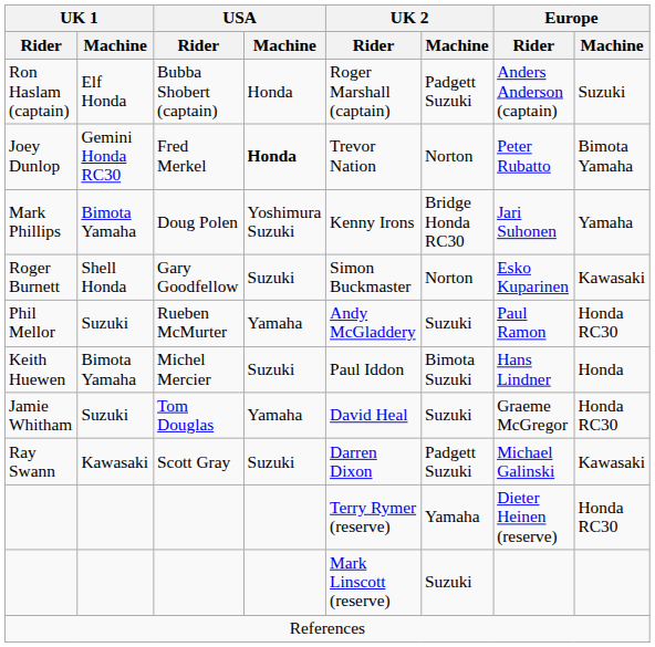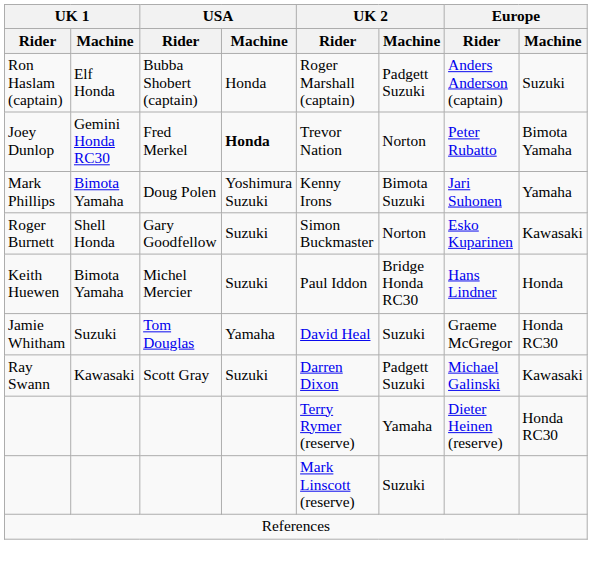 <table class="wikitable">
 <tr>
 <th colspan=2>UK 1</th>
 <th colspan=2>USA</th>
 <th colspan=2>UK 2</th>
 <th colspan=2>Europe</th>
 </tr>
 <tr>
 <th>Rider</th>
 <th>Machine</th>
 <th>Rider</th>
 <th>Machine</th>
 <th>Rider</th>
 <th>Machine</th>
 <th>Rider</th>
 <th>Machine</th>
 </tr>
 <tr>
 <td>Ron Haslam (captain)</td>
 <td>Elf Honda</td>
 <td>Bubba Shobert (captain)</td>
 <td>Honda</td>
 <td>Roger Marshall (captain)</td>
 <td>Padgett Suzuki</td>
 <td><a href='#'>Anders Anderson</a>  (captain)</td>
 <td>Suzuki</td>
 </tr>
 <tr>
 <td>Joey Dunlop</td>
 <td>Gemini <a href='#'>Honda RC30</a></td>
 <td>Fred Merkel</td>
 <td><strong>Honda</strong></td>
 <td>Trevor Nation</td>
 <td>Norton</td>
 <td><a href='#'>Peter Rubatto</a> </td>
 <td>Bimota Yamaha</td>
 </tr>
 <tr>
 <td>Mark Phillips</td>
 <td><a href='#'>Bimota</a> Yamaha</td>
 <td>Doug Polen</td>
 <td>Yoshimura Suzuki</td>
 <td>Kenny Irons</td>
-<td>Bridge Honda RC30</td>
+<td>Bimota Suzuki</td>
 <td><a href='#'>Jari Suhonen</a> </td>
 <td>Yamaha</td>
 </tr>
 <tr>
 <td>Roger Burnett</td>
 <td>Shell Honda</td>
 <td>Gary Goodfellow </td>
 <td>Suzuki</td>
 <td>Simon Buckmaster</td>
 <td>Norton</td>
 <td><a href='#'>Esko Kuparinen</a> </td>
 <td>Kawasaki</td>
 </tr>
 <tr>
-<td>Phil Mellor</td>
-<td>Suzuki</td>
-<td>Rueben McMurter </td>
-<td>Yamaha</td>
-<td><a href='#'>Andy McGladdery</a></td>
-<td>Suzuki</td>
-<td><a href='#'>Paul Ramon</a> </td>
-<td>Honda RC30</td>
-</tr>
-<tr>
 <td>Keith Huewen</td>
 <td>Bimota Yamaha</td>
 <td>Michel Mercier </td>
 <td>Suzuki</td>
 <td>Paul Iddon</td>
-<td>Bimota Suzuki</td>
+<td>Bridge Honda RC30</td>
 <td><a href='#'>Hans Lindner</a> </td>
 <td>Honda</td>
 </tr>
 <tr>
 <td>Jamie Whitham</td>
 <td>Suzuki</td>
 <td><a href='#'>Tom Douglas</a> </td>
 <td>Yamaha</td>
 <td><a href='#'>David Heal</a></td>
 <td>Suzuki</td>
 <td>Graeme McGregor </td>
 <td>Honda RC30</td>
 </tr>
 <tr>
 <td>Ray Swann</td>
 <td>Kawasaki</td>
 <td>Scott Gray</td>
 <td>Suzuki</td>
 <td><a href='#'>Darren Dixon</a></td>
 <td>Padgett Suzuki</td>
 <td><a href='#'>Michael Galinski</a> </td>
 <td>Kawasaki</td>
 </tr>
 <tr>
 <td></td>
 <td></td>
 <td></td>
 <td></td>
 <td><a href='#'>Terry Rymer</a> (reserve)</td>
 <td>Yamaha</td>
 <td><a href='#'>Dieter Heinen</a>  (reserve)</td>
 <td>Honda RC30</td>
 </tr>
 <tr>
 <td></td>
 <td></td>
 <td></td>
 <td></td>
 <td><a href='#'>Mark Linscott</a> (reserve)</td>
 <td>Suzuki</td>
 <td></td>
 <td></td>
 </tr>
 <tr>
 <td colspan=8 align="center">References</td>
 </tr>
 </table>
